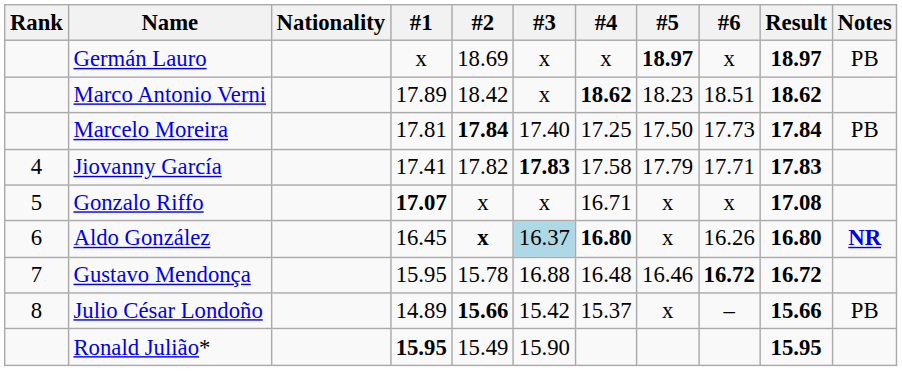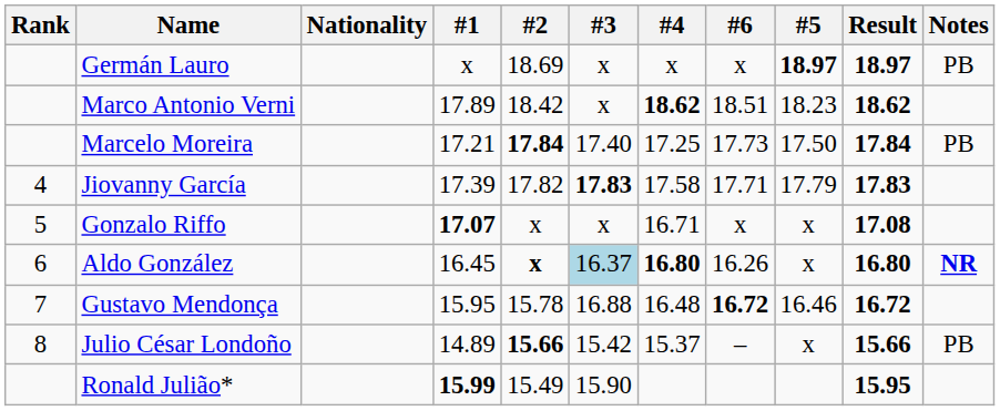 <table class="wikitable sortable" style="text-align:center">
 <tr>
 <th>Rank</th>
 <th>Name</th>
 <th>Nationality</th>
 <th>#1</th>
 <th>#2</th>
 <th>#3</th>
 <th>#4</th>
+<th>#6</th>
 <th>#5</th>
-<th>#6</th>
 <th>Result</th>
 <th>Notes</th>
 </tr>
 <tr>
 <td></td>
 <td align=left><a href='#'>Germán Lauro</a></td>
 <td align=left></td>
 <td>x</td>
 <td>18.69</td>
 <td>x</td>
 <td>x</td>
+<td>x</td>
 <td><strong>18.97</strong></td>
-<td>x</td>
 <td><strong>18.97</strong></td>
 <td>PB</td>
 </tr>
 <tr>
 <td></td>
 <td align=left><a href='#'>Marco Antonio Verni</a></td>
 <td align=left></td>
 <td>17.89</td>
 <td>18.42</td>
 <td>x</td>
 <td><strong>18.62</strong></td>
+<td>18.51</td>
 <td>18.23</td>
-<td>18.51</td>
 <td><strong>18.62</strong></td>
 <td></td>
 </tr>
 <tr>
 <td></td>
 <td align=left><a href='#'>Marcelo Moreira</a></td>
 <td align=left></td>
-<td>17.81</td>
+<td>17.21</td>
 <td><strong>17.84</strong></td>
 <td>17.40</td>
 <td>17.25</td>
+<td>17.73</td>
 <td>17.50</td>
-<td>17.73</td>
 <td><strong>17.84</strong></td>
 <td>PB</td>
 </tr>
 <tr>
 <td>4</td>
 <td align=left><a href='#'>Jiovanny García</a></td>
 <td align=left></td>
-<td>17.41</td>
+<td>17.39</td>
 <td>17.82</td>
 <td><strong>17.83</strong></td>
 <td>17.58</td>
+<td>17.71</td>
 <td>17.79</td>
-<td>17.71</td>
 <td><strong>17.83</strong></td>
 <td></td>
 </tr>
 <tr>
 <td>5</td>
 <td align=left><a href='#'>Gonzalo Riffo</a></td>
 <td align=left></td>
 <td><strong>17.07</strong></td>
 <td>x</td>
 <td>x</td>
 <td>16.71</td>
 <td>x</td>
 <td>x</td>
 <td><strong>17.08</strong></td>
 <td></td>
 </tr>
 <tr>
 <td>6</td>
 <td align=left><a href='#'>Aldo González</a></td>
 <td align=left></td>
 <td>16.45</td>
 <td><strong>x</strong></td>
 <td style="background: lightblue;">16.37</td>
 <td><strong>16.80</strong></td>
+<td>16.26</td>
 <td>x</td>
-<td>16.26</td>
 <td><strong>16.80</strong></td>
 <td><strong><a href='#'>NR</a></strong></td>
 </tr>
 <tr>
 <td>7</td>
 <td align=left><a href='#'>Gustavo Mendonça</a></td>
 <td align=left></td>
 <td>15.95</td>
 <td>15.78</td>
 <td>16.88</td>
 <td>16.48</td>
+<td><strong>16.72</strong></td>
 <td>16.46</td>
-<td><strong>16.72</strong></td>
 <td><strong>16.72</strong></td>
 <td></td>
 </tr>
 <tr>
 <td>8</td>
 <td align=left><a href='#'>Julio César Londoño</a></td>
 <td align=left></td>
 <td>14.89</td>
 <td><strong>15.66</strong></td>
 <td>15.42</td>
 <td>15.37</td>
+<td>–</td>
 <td>x</td>
-<td>–</td>
 <td><strong>15.66</strong></td>
 <td>PB</td>
 </tr>
 <tr>
 <td></td>
 <td align=left><a href='#'>Ronald Julião</a>*</td>
 <td align=left></td>
-<td><strong>15.95</strong></td>
+<td><strong>15.99</strong></td>
 <td>15.49</td>
 <td>15.90</td>
 <td></td>
 <td></td>
 <td></td>
 <td><strong>15.95</strong></td>
 <td></td>
 </tr>
 </table>
